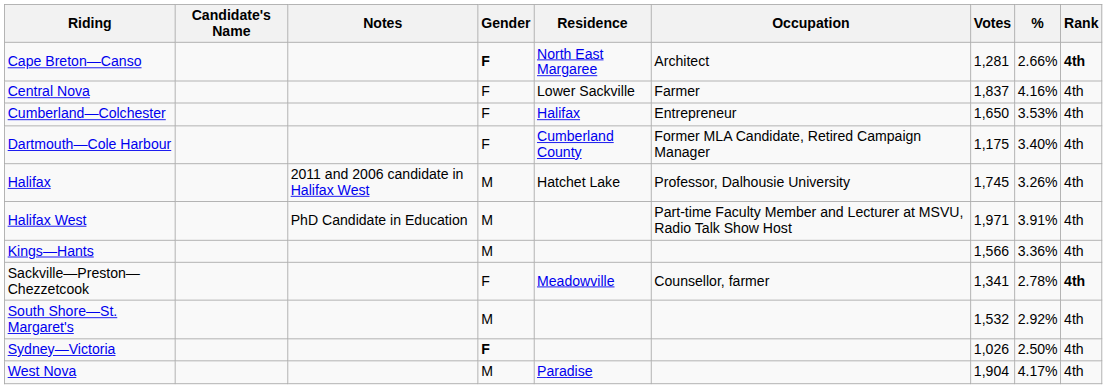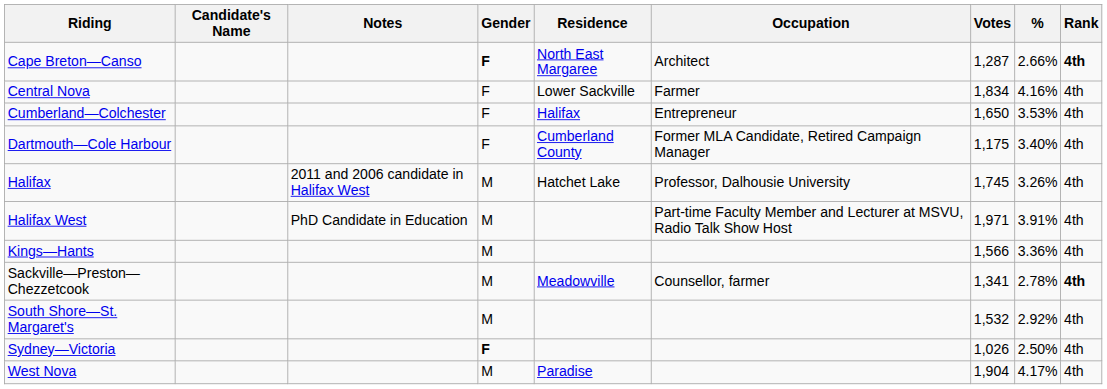 <table class="wikitable sortable">
 <tr>
 <th>Riding<br></th>
 <th>Candidate's Name</th>
 <th>Notes</th>
 <th>Gender</th>
 <th>Residence</th>
 <th>Occupation</th>
 <th>Votes</th>
 <th>%</th>
 <th>Rank</th>
 </tr>
 <tr>
 <td><a href='#'>Cape Breton—Canso</a></td>
 <td></td>
 <td></td>
 <td><strong>F</strong></td>
 <td><a href='#'>North East Margaree</a></td>
 <td>Architect</td>
-<td>1,281</td>
+<td>1,287</td>
 <td>2.66%</td>
 <td><strong>4th</strong></td>
 </tr>
 <tr>
 <td><a href='#'>Central Nova</a></td>
 <td></td>
 <td></td>
 <td>F</td>
 <td>Lower Sackville</td>
 <td>Farmer</td>
-<td>1,837</td>
+<td>1,834</td>
 <td>4.16%</td>
 <td>4th</td>
 </tr>
 <tr>
 <td><a href='#'>Cumberland—Colchester</a></td>
 <td></td>
 <td></td>
 <td>F</td>
 <td><a href='#'>Halifax</a></td>
 <td>Entrepreneur</td>
 <td>1,650</td>
 <td>3.53%</td>
 <td>4th</td>
 </tr>
 <tr>
 <td><a href='#'>Dartmouth—Cole Harbour</a></td>
 <td></td>
 <td></td>
 <td>F</td>
 <td><a href='#'>Cumberland County</a></td>
 <td>Former MLA Candidate, Retired Campaign Manager</td>
 <td>1,175</td>
 <td>3.40%</td>
 <td>4th</td>
 </tr>
 <tr>
 <td><a href='#'>Halifax</a></td>
 <td></td>
 <td>2011 and 2006 candidate in <a href='#'>Halifax West</a></td>
 <td>M</td>
 <td>Hatchet Lake</td>
 <td>Professor, Dalhousie University</td>
 <td>1,745</td>
 <td>3.26%</td>
 <td>4th</td>
 </tr>
 <tr>
 <td><a href='#'>Halifax West</a></td>
 <td></td>
 <td>PhD Candidate in Education</td>
 <td>M</td>
 <td></td>
 <td>Part-time Faculty Member and Lecturer at MSVU, Radio Talk Show Host</td>
 <td>1,971</td>
 <td>3.91%</td>
 <td>4th</td>
 </tr>
 <tr>
 <td><a href='#'>Kings—Hants</a></td>
 <td></td>
 <td></td>
 <td>M</td>
 <td></td>
 <td></td>
 <td>1,566</td>
 <td>3.36%</td>
 <td>4th</td>
 </tr>
 <tr>
 <td>Sackville—Preston—Chezzetcook</td>
 <td></td>
 <td></td>
-<td>F</td>
+<td>M</td>
 <td><a href='#'>Meadowville</a></td>
 <td>Counsellor, farmer</td>
 <td>1,341</td>
 <td>2.78%</td>
 <td><strong>4th</strong></td>
 </tr>
 <tr>
 <td><a href='#'>South Shore—St. Margaret's</a></td>
 <td></td>
 <td></td>
 <td>M</td>
 <td></td>
 <td></td>
 <td>1,532</td>
 <td>2.92%</td>
 <td>4th</td>
 </tr>
 <tr>
 <td><a href='#'>Sydney—Victoria</a></td>
 <td></td>
 <td></td>
 <td><strong>F</strong></td>
 <td></td>
 <td></td>
 <td>1,026</td>
 <td>2.50%</td>
 <td>4th</td>
 </tr>
 <tr>
 <td><a href='#'>West Nova</a></td>
 <td></td>
 <td></td>
 <td>M</td>
 <td><a href='#'>Paradise</a></td>
 <td></td>
 <td>1,904</td>
 <td>4.17%</td>
 <td>4th</td>
 </tr>
 </table>
